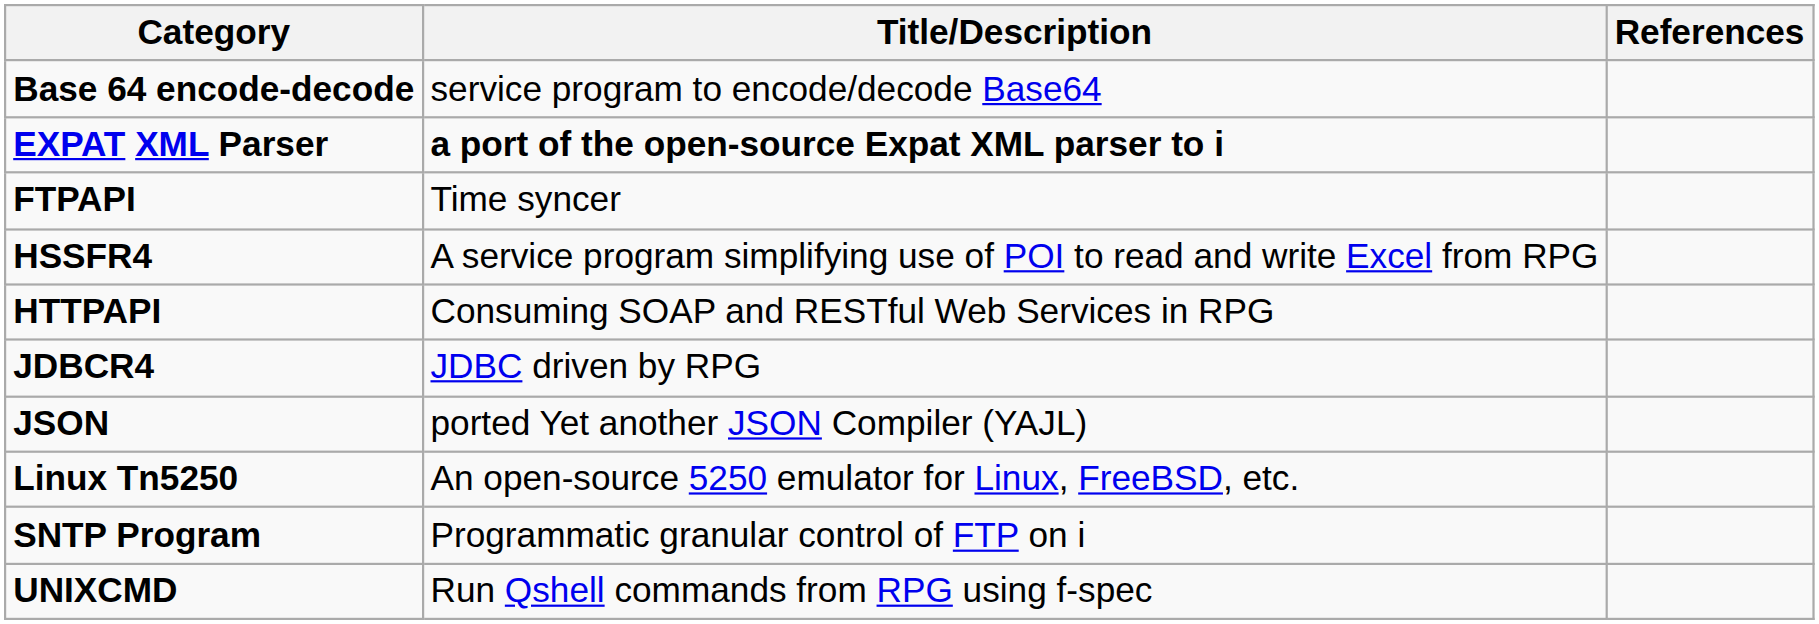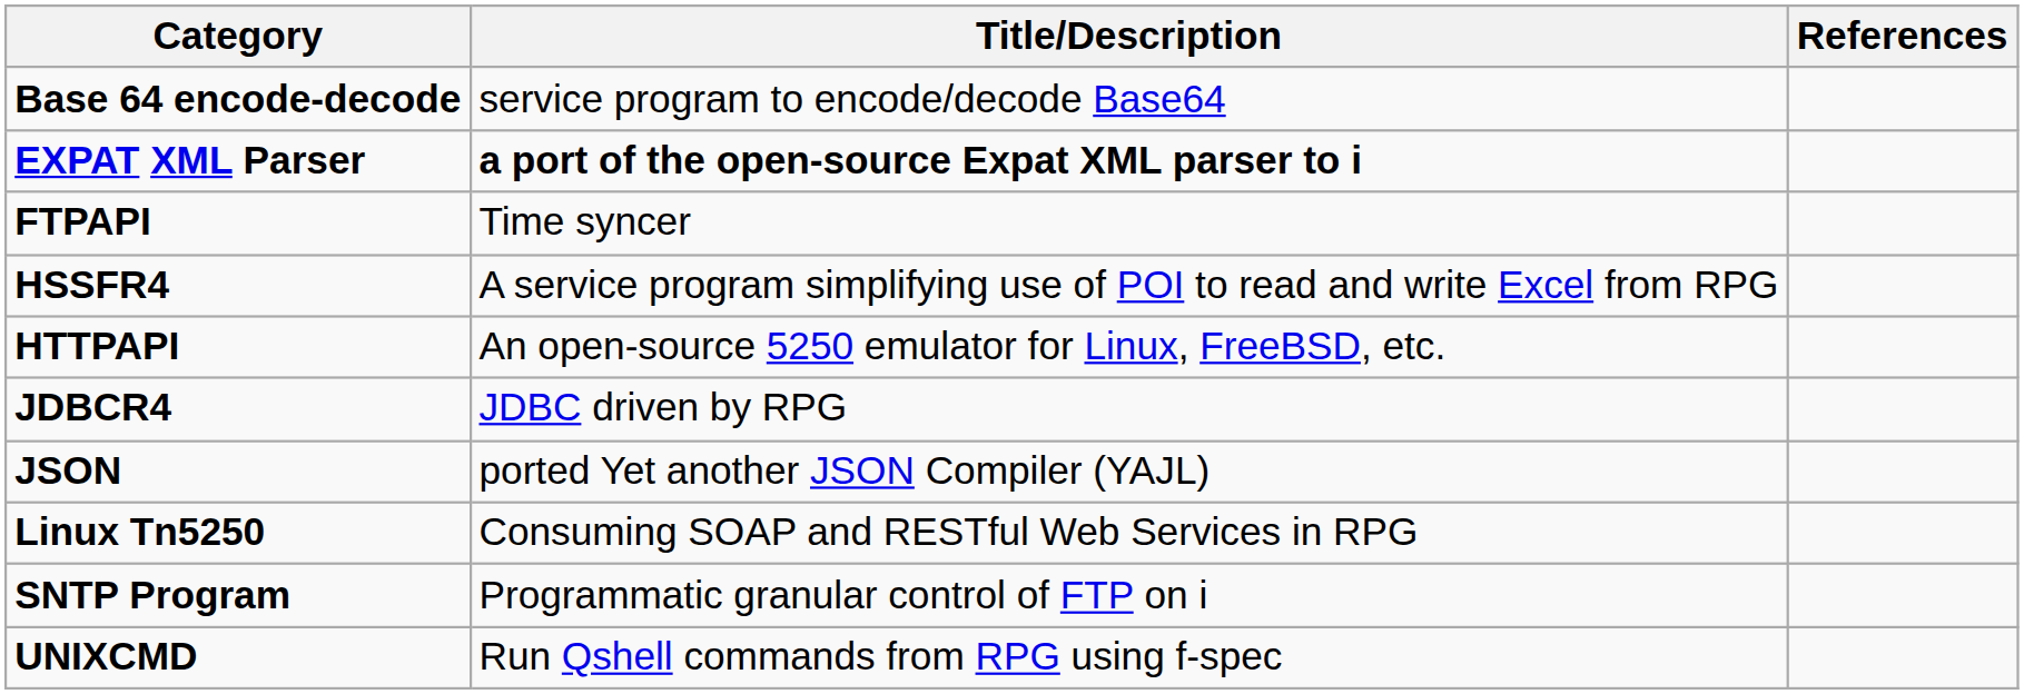 <table class="wikitable sortable">
 <tr>
 <th>Category</th>
 <th>Title/Description</th>
 <th>References</th>
 </tr>
 <tr>
 <td><strong>Base 64 encode-decode</strong></td>
 <td>service program to encode/decode <a href='#'>Base64</a></td>
 <td></td>
 </tr>
 <tr>
 <td><strong><a href='#'>EXPAT</a> <a href='#'>XML</a> Parser</strong></td>
 <td><strong>a port of the open-source Expat XML parser to i</strong></td>
 <td></td>
 </tr>
 <tr>
 <td><strong>FTPAPI</strong></td>
 <td>Time syncer</td>
 <td></td>
 </tr>
 <tr>
 <td><strong>HSSFR4</strong></td>
 <td>A service program simplifying use of <a href='#'>POI</a> to read and write <a href='#'>Excel</a> from RPG</td>
 <td></td>
 </tr>
 <tr>
 <td><strong>HTTPAPI</strong></td>
-<td>Consuming SOAP and RESTful Web Services in RPG</td>
+<td>An open-source <a href='#'>5250</a> emulator for <a href='#'>Linux</a>, <a href='#'>FreeBSD</a>, etc.</td>
 <td></td>
 </tr>
 <tr>
 <td><strong>JDBCR4</strong></td>
 <td><a href='#'>JDBC</a> driven by RPG</td>
 <td></td>
 </tr>
 <tr>
 <td><strong>JSON</strong></td>
 <td>ported Yet another <a href='#'>JSON</a> Compiler (YAJL)</td>
 <td></td>
 </tr>
 <tr>
 <td><strong>Linux Tn5250</strong></td>
-<td>An open-source <a href='#'>5250</a> emulator for <a href='#'>Linux</a>, <a href='#'>FreeBSD</a>, etc.</td>
+<td>Consuming SOAP and RESTful Web Services in RPG</td>
 <td></td>
 </tr>
 <tr>
 <td><strong>SNTP Program</strong></td>
 <td>Programmatic granular control of <a href='#'>FTP</a> on i</td>
 <td></td>
 </tr>
 <tr>
 <td><strong>UNIXCMD</strong></td>
 <td>Run <a href='#'>Qshell</a> commands from <a href='#'>RPG</a> using f-spec</td>
 <td></td>
 </tr>
 </table>
